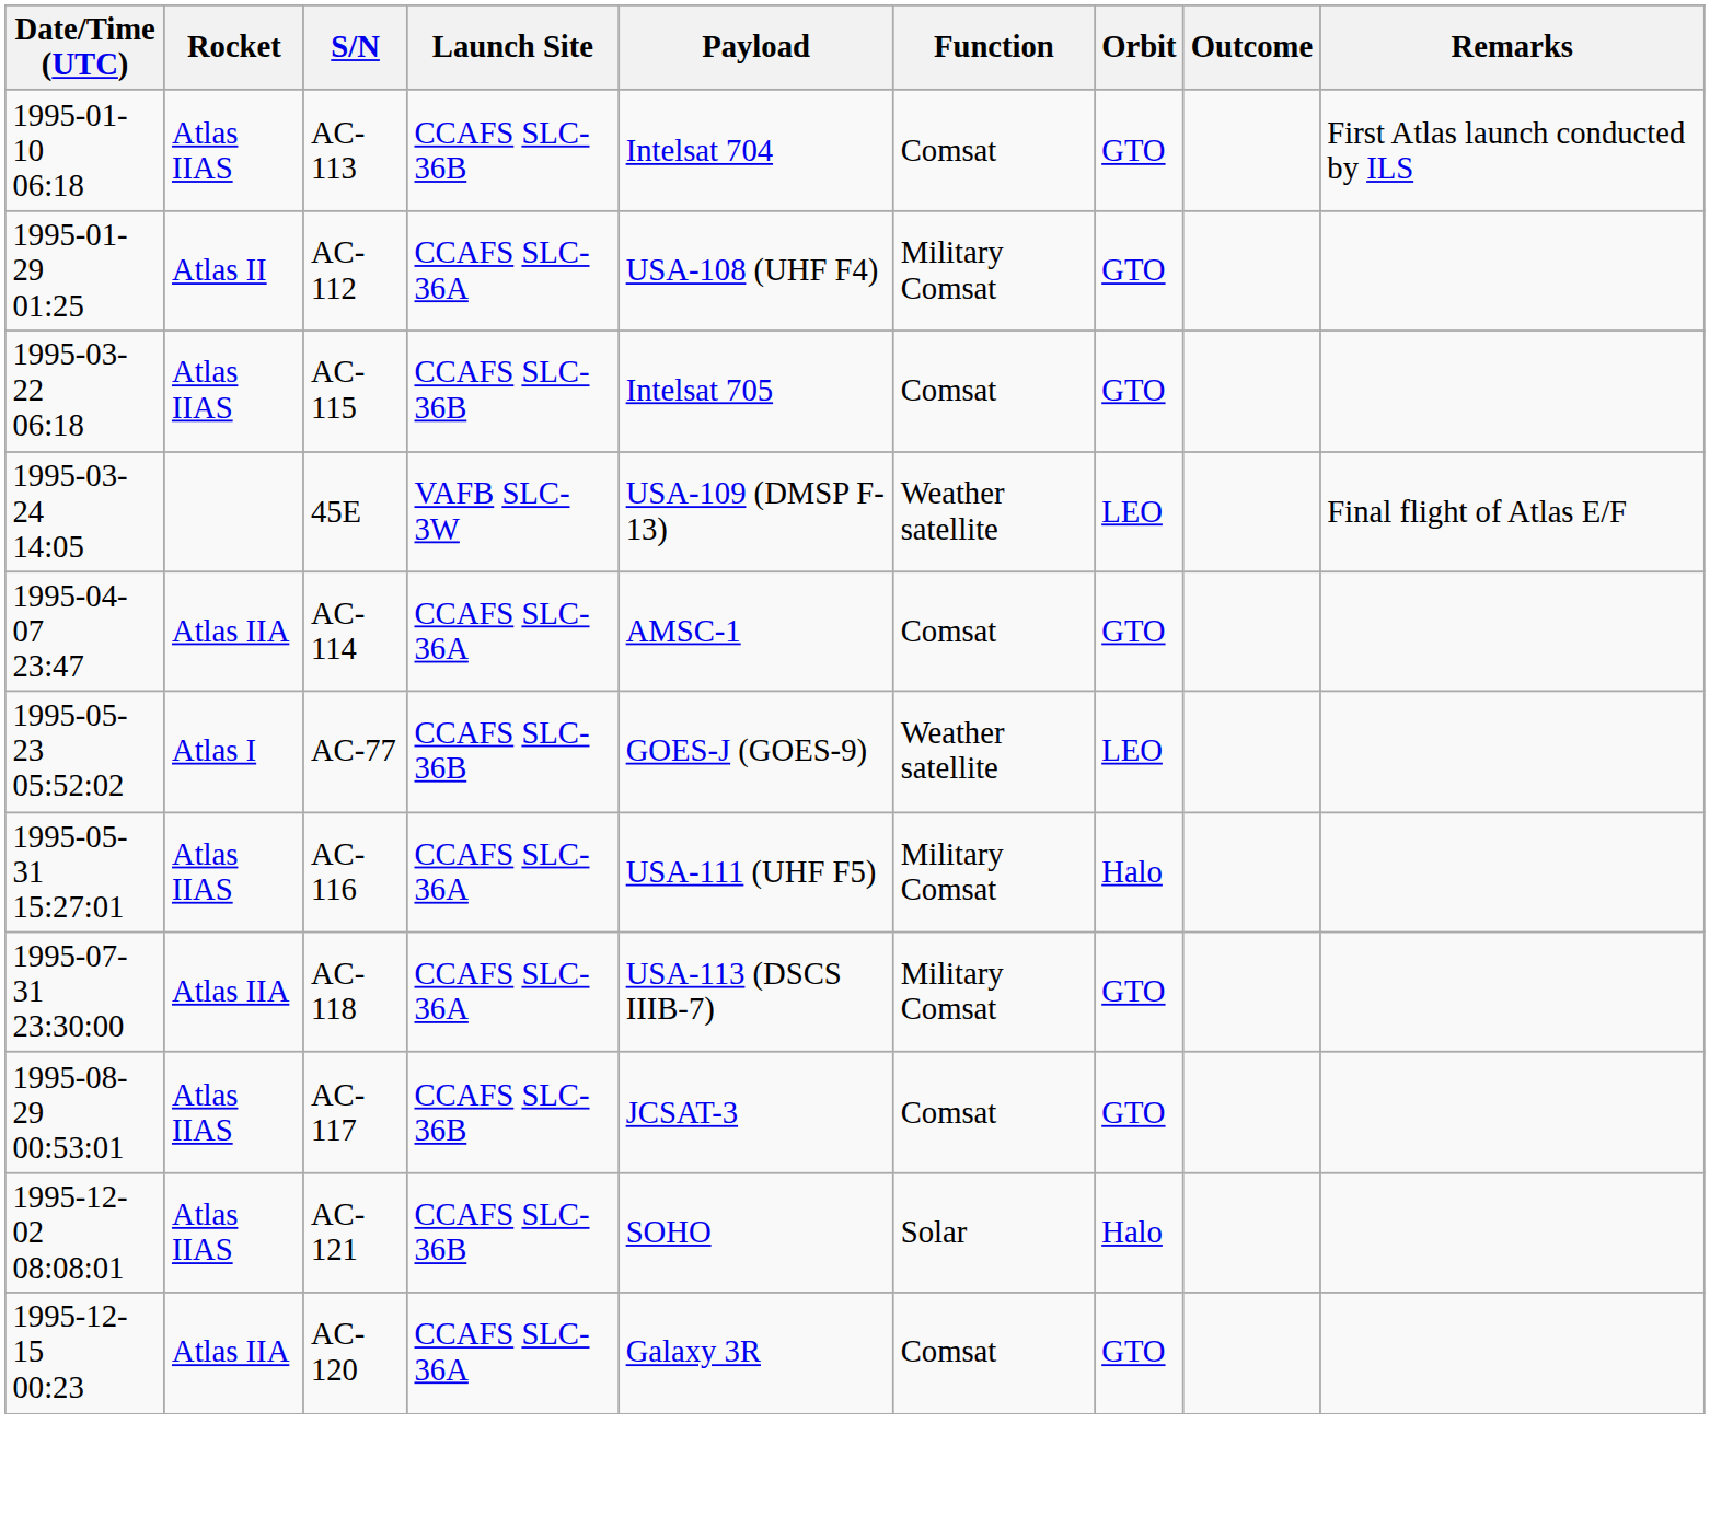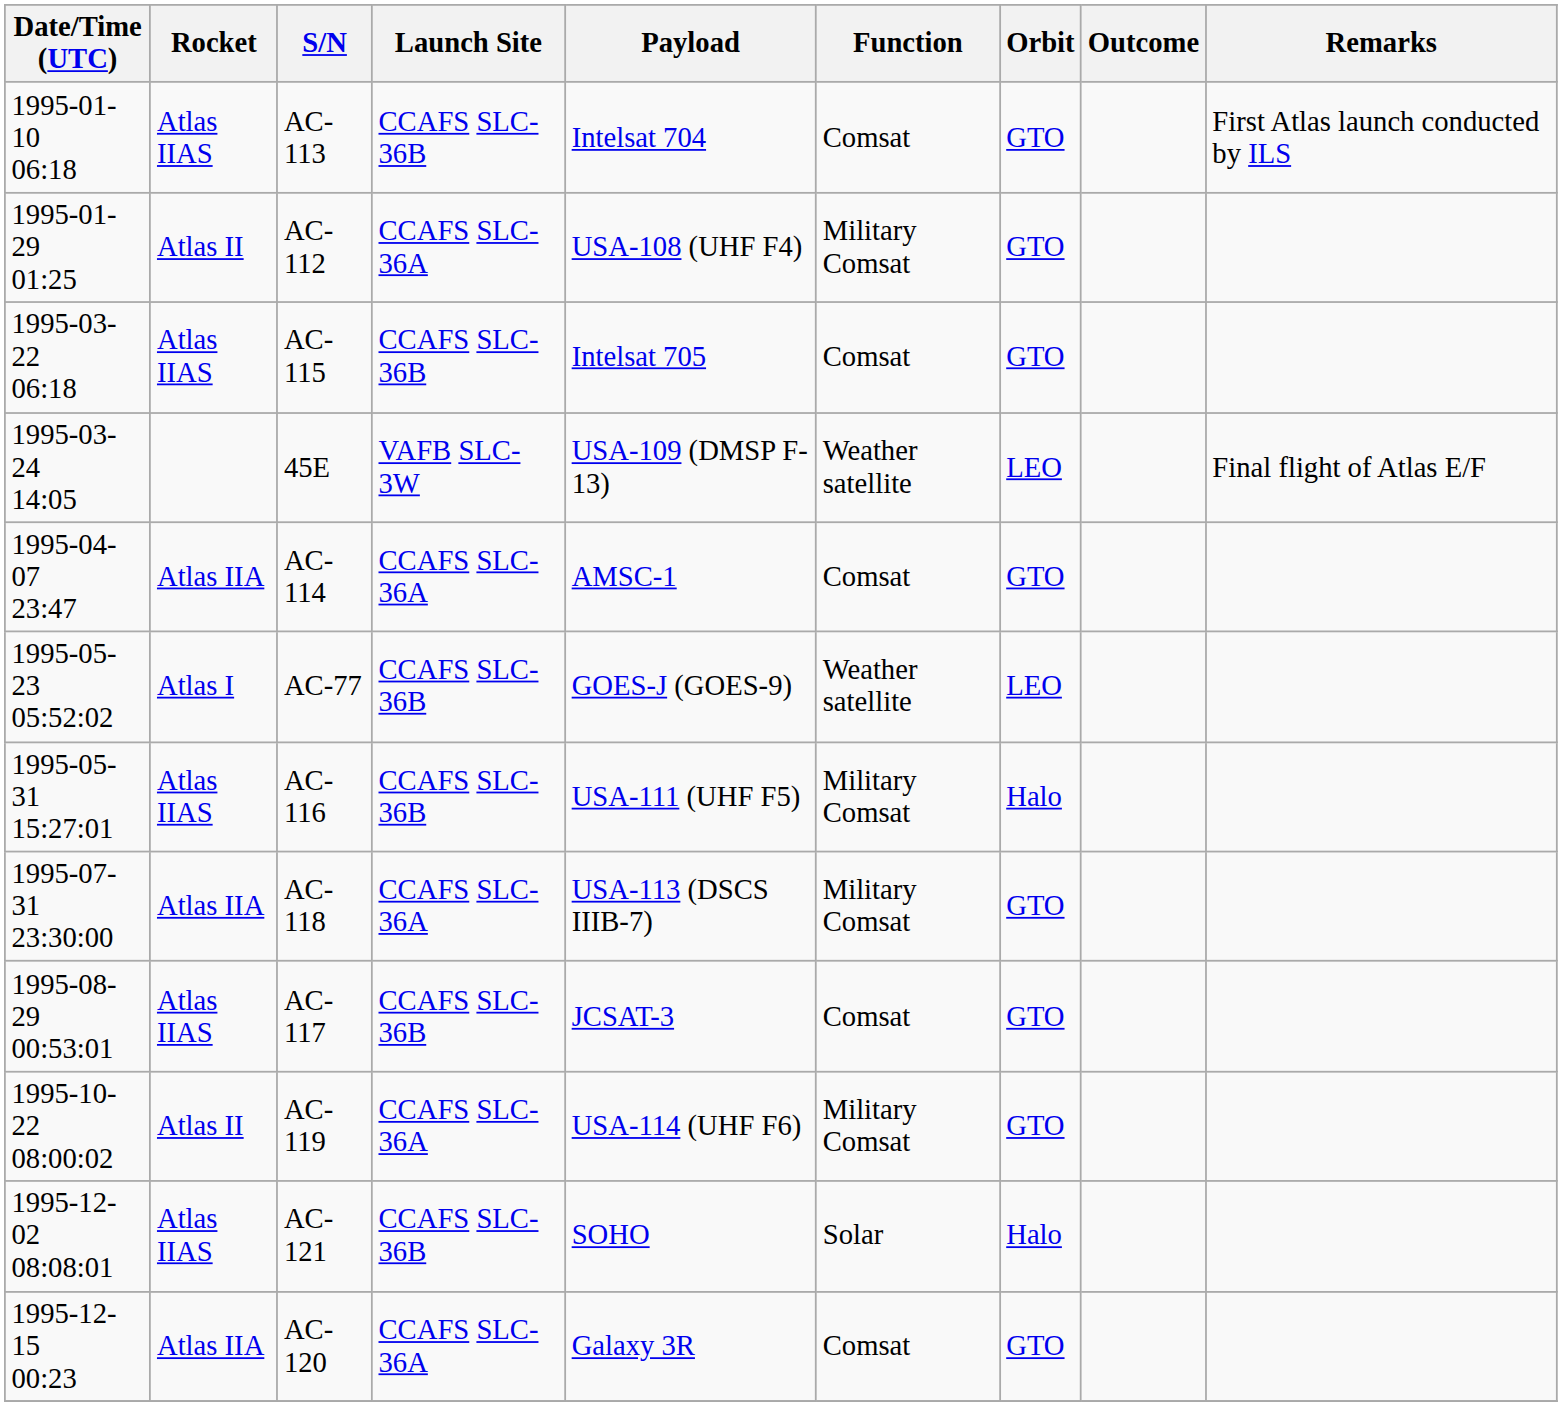 <table class="wikitable" style="margin: 1em 1em 1em 0";>
 <tr>
 <th>Date/Time<br>(<a href='#'>UTC</a>)</th>
 <th>Rocket</th>
 <th><a href='#'>S/N</a></th>
 <th>Launch Site</th>
 <th>Payload</th>
 <th>Function</th>
 <th>Orbit</th>
 <th>Outcome</th>
 <th>Remarks</th>
 </tr>
 <tr>
 <td>1995-01-10<br>06:18</td>
 <td><a href='#'>Atlas IIAS</a></td>
 <td>AC-113</td>
 <td><a href='#'>CCAFS</a> <a href='#'>SLC-36B</a></td>
 <td><a href='#'>Intelsat 704</a></td>
 <td>Comsat</td>
 <td><a href='#'>GTO</a></td>
 <td></td>
 <td>First Atlas launch conducted by <a href='#'>ILS</a></td>
 </tr>
 <tr>
 <td>1995-01-29<br>01:25</td>
 <td><a href='#'>Atlas II</a></td>
 <td>AC-112</td>
 <td><a href='#'>CCAFS</a> <a href='#'>SLC-36A</a></td>
 <td><a href='#'>USA-108</a> (UHF F4)</td>
 <td>Military Comsat</td>
 <td><a href='#'>GTO</a></td>
 <td></td>
 <td></td>
 </tr>
 <tr>
 <td>1995-03-22<br>06:18</td>
 <td><a href='#'>Atlas IIAS</a></td>
 <td>AC-115</td>
 <td><a href='#'>CCAFS</a> <a href='#'>SLC-36B</a></td>
 <td><a href='#'>Intelsat 705</a></td>
 <td>Comsat</td>
 <td><a href='#'>GTO</a></td>
 <td></td>
 <td></td>
 </tr>
 <tr>
 <td>1995-03-24<br>14:05</td>
 <td></td>
 <td>45E</td>
 <td><a href='#'>VAFB</a> <a href='#'>SLC-3W</a></td>
 <td><a href='#'>USA-109</a> (DMSP F-13)</td>
 <td>Weather satellite</td>
 <td><a href='#'>LEO</a></td>
 <td></td>
 <td>Final flight of Atlas E/F</td>
 </tr>
 <tr>
 <td>1995-04-07<br>23:47</td>
 <td><a href='#'>Atlas IIA</a></td>
 <td>AC-114</td>
 <td><a href='#'>CCAFS</a> <a href='#'>SLC-36A</a></td>
 <td><a href='#'>AMSC-1</a></td>
 <td>Comsat</td>
 <td><a href='#'>GTO</a></td>
 <td></td>
 <td></td>
 </tr>
 <tr>
 <td>1995-05-23<br>05:52:02</td>
 <td><a href='#'>Atlas I</a></td>
 <td>AC-77</td>
 <td><a href='#'>CCAFS</a> <a href='#'>SLC-36B</a></td>
 <td><a href='#'>GOES-J</a> (GOES-9)</td>
 <td>Weather satellite</td>
 <td><a href='#'>LEO</a></td>
 <td></td>
 <td></td>
 </tr>
 <tr>
 <td>1995-05-31<br>15:27:01</td>
 <td><a href='#'>Atlas IIAS</a></td>
 <td>AC-116</td>
-<td><a href='#'>CCAFS</a> <a href='#'>SLC-36A</a></td>
+<td><a href='#'>CCAFS</a> <a href='#'>SLC-36B</a></td>
 <td><a href='#'>USA-111</a> (UHF F5)</td>
 <td>Military Comsat</td>
 <td><a href='#'>Halo</a></td>
 <td></td>
 <td></td>
 </tr>
 <tr>
 <td>1995-07-31<br>23:30:00</td>
 <td><a href='#'>Atlas IIA</a></td>
 <td>AC-118</td>
 <td><a href='#'>CCAFS</a> <a href='#'>SLC-36A</a></td>
 <td><a href='#'>USA-113</a> (DSCS IIIB-7)</td>
 <td>Military Comsat</td>
 <td><a href='#'>GTO</a></td>
 <td></td>
 <td></td>
 </tr>
 <tr>
 <td>1995-08-29<br>00:53:01</td>
 <td><a href='#'>Atlas IIAS</a></td>
 <td>AC-117</td>
 <td><a href='#'>CCAFS</a> <a href='#'>SLC-36B</a></td>
 <td><a href='#'>JCSAT-3</a></td>
 <td>Comsat</td>
 <td><a href='#'>GTO</a></td>
 <td></td>
 <td></td>
 </tr>
 <tr>
+<td>1995-10-22<br>08:00:02</td>
+<td><a href='#'>Atlas II</a></td>
+<td>AC-119</td>
+<td><a href='#'>CCAFS</a> <a href='#'>SLC-36A</a></td>
+<td><a href='#'>USA-114</a> (UHF F6)</td>
+<td>Military Comsat</td>
+<td><a href='#'>GTO</a></td>
+<td></td>
+<td></td>
+</tr>
+<tr>
 <td>1995-12-02<br>08:08:01</td>
 <td><a href='#'>Atlas IIAS</a></td>
 <td>AC-121</td>
 <td><a href='#'>CCAFS</a> <a href='#'>SLC-36B</a></td>
 <td><a href='#'>SOHO</a></td>
 <td>Solar</td>
 <td><a href='#'>Halo</a></td>
 <td></td>
 <td></td>
 </tr>
 <tr>
 <td>1995-12-15<br>00:23</td>
 <td><a href='#'>Atlas IIA</a></td>
 <td>AC-120</td>
 <td><a href='#'>CCAFS</a> <a href='#'>SLC-36A</a></td>
 <td><a href='#'>Galaxy 3R</a></td>
 <td>Comsat</td>
 <td><a href='#'>GTO</a></td>
 <td></td>
 <td></td>
 </tr>
 <tr>
 </tr>
 </table>
